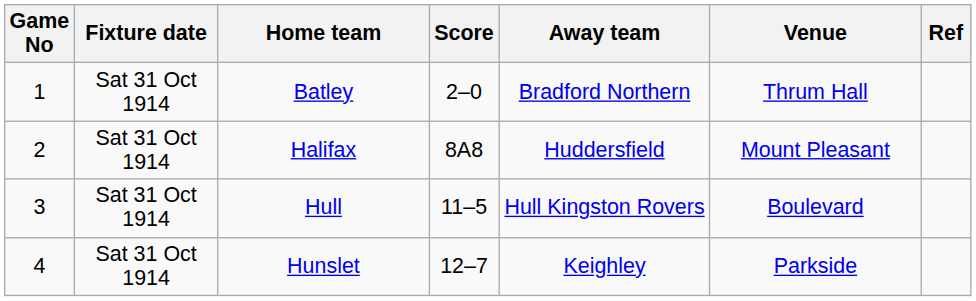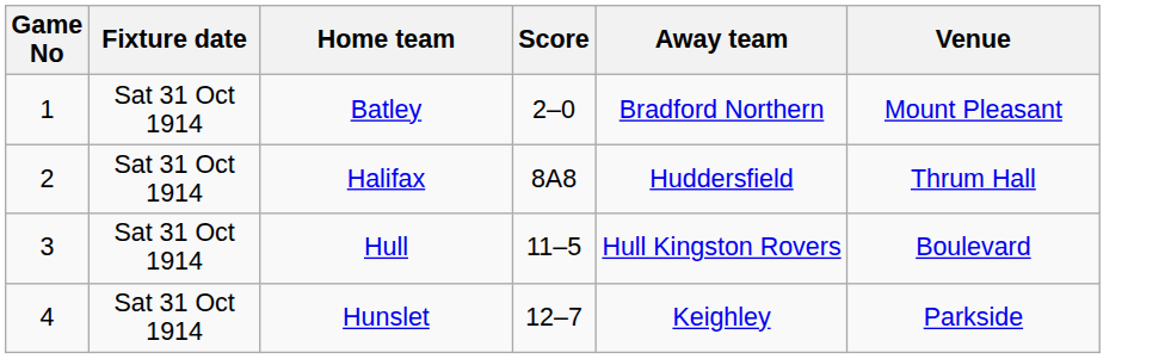 <table class="wikitable" style="text-align:center;">
 <tr>
 <th width=20 abbr="No">Game No</th>
 <th width=100 abbr="Date">Fixture date</th>
 <th width=150 abbr="Home team">Home team</th>
 <th width=45 abbr="Score">Score</th>
 <th width=150 abbr="Away team">Away team</th>
 <th width=150 abbr="Venue">Venue</th>
-<th width=30 abbr="Ref">Ref</th>
 </tr>
 <tr>
 <td>1</td>
 <td>Sat 31 Oct 1914</td>
 <td><a href='#'>Batley</a></td>
 <td>2–0</td>
 <td><a href='#'>Bradford Northern</a></td>
-<td><a href='#'>Thrum Hall</a></td>
-<td></td>
+<td><a href='#'>Mount Pleasant</a></td>
 </tr>
 <tr>
 <td>2</td>
 <td>Sat 31 Oct 1914</td>
 <td><a href='#'>Halifax</a></td>
 <td>8A8</td>
 <td><a href='#'>Huddersfield</a></td>
-<td><a href='#'>Mount Pleasant</a></td>
-<td></td>
+<td><a href='#'>Thrum Hall</a></td>
 </tr>
 <tr>
 <td>3</td>
 <td>Sat 31 Oct 1914</td>
 <td><a href='#'>Hull</a></td>
 <td>11–5</td>
 <td><a href='#'>Hull Kingston Rovers</a></td>
 <td><a href='#'>Boulevard</a></td>
-<td></td>
 </tr>
 <tr>
 <td>4</td>
 <td>Sat 31 Oct 1914</td>
 <td><a href='#'>Hunslet</a></td>
 <td>12–7</td>
 <td><a href='#'>Keighley</a></td>
 <td><a href='#'>Parkside</a></td>
-<td></td>
 </tr>
 </table>
